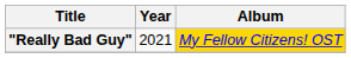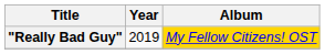 <table class="wikitable plainrowheaders" style="text-align:center;">
 <tr>
 <th scope="col">Title</th>
 <th scope="col">Year</th>
 <th scope="col">Album</th>
 </tr>
 <tr>
 <th scope="row">"Really Bad Guy" <br></th>
-<td>2021</td>
+<td>2019</td>
 <td style="background: gold;"><em><a href='#'>My Fellow Citizens! OST</a></em></td>
 </tr>
 <tr>
 </tr>
 </table>
